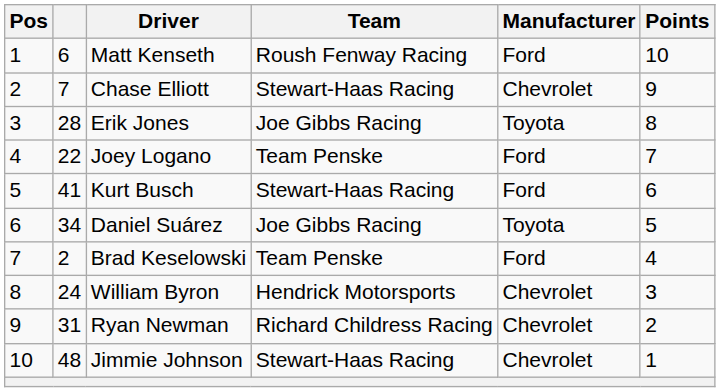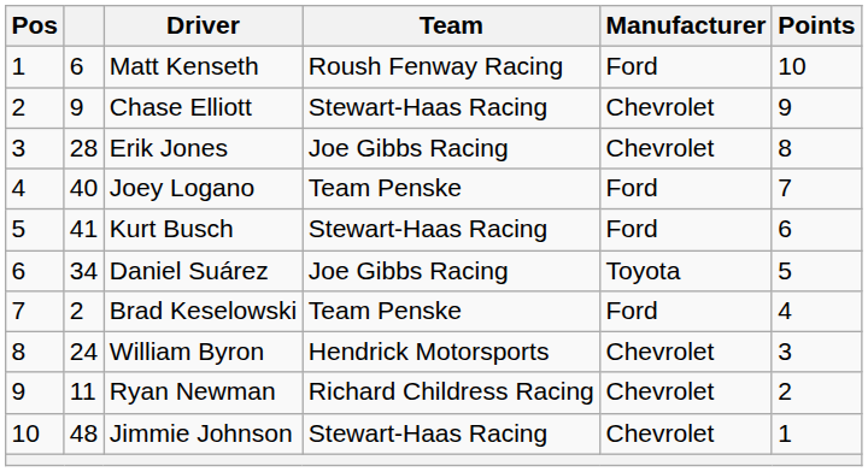 <table class="wikitable" style="font-size:98%">
 <tr>
 <th>Pos</th>
 <th></th>
 <th>Driver</th>
 <th>Team</th>
 <th>Manufacturer</th>
 <th>Points</th>
 </tr>
 <tr>
 <td>1</td>
 <td>6</td>
 <td>Matt Kenseth</td>
 <td>Roush Fenway Racing</td>
 <td>Ford</td>
 <td>10</td>
 </tr>
 <tr>
 <td>2</td>
-<td>7</td>
+<td>9</td>
 <td>Chase Elliott</td>
 <td>Stewart-Haas Racing</td>
 <td>Chevrolet</td>
 <td>9</td>
 </tr>
 <tr>
 <td>3</td>
 <td>28</td>
 <td>Erik Jones</td>
 <td>Joe Gibbs Racing</td>
-<td>Toyota</td>
+<td>Chevrolet</td>
 <td>8</td>
 </tr>
 <tr>
 <td>4</td>
-<td>22</td>
+<td>40</td>
 <td>Joey Logano</td>
 <td>Team Penske</td>
 <td>Ford</td>
 <td>7</td>
 </tr>
 <tr>
 <td>5</td>
 <td>41</td>
 <td>Kurt Busch</td>
 <td>Stewart-Haas Racing</td>
 <td>Ford</td>
 <td>6</td>
 </tr>
 <tr>
 <td>6</td>
 <td>34</td>
 <td>Daniel Suárez</td>
 <td>Joe Gibbs Racing</td>
 <td>Toyota</td>
 <td>5</td>
 </tr>
 <tr>
 <td>7</td>
 <td>2</td>
 <td>Brad Keselowski</td>
 <td>Team Penske</td>
 <td>Ford</td>
 <td>4</td>
 </tr>
 <tr>
 <td>8</td>
 <td>24</td>
 <td>William Byron</td>
 <td>Hendrick Motorsports</td>
 <td>Chevrolet</td>
 <td>3</td>
 </tr>
 <tr>
 <td>9</td>
-<td>31</td>
+<td>11</td>
 <td>Ryan Newman</td>
 <td>Richard Childress Racing</td>
 <td>Chevrolet</td>
 <td>2</td>
 </tr>
 <tr>
 <td>10</td>
 <td>48</td>
 <td>Jimmie Johnson</td>
 <td>Stewart-Haas Racing</td>
 <td>Chevrolet</td>
 <td>1</td>
 </tr>
 <tr>
 <th colspan="6"></th>
 </tr>
 </table>
